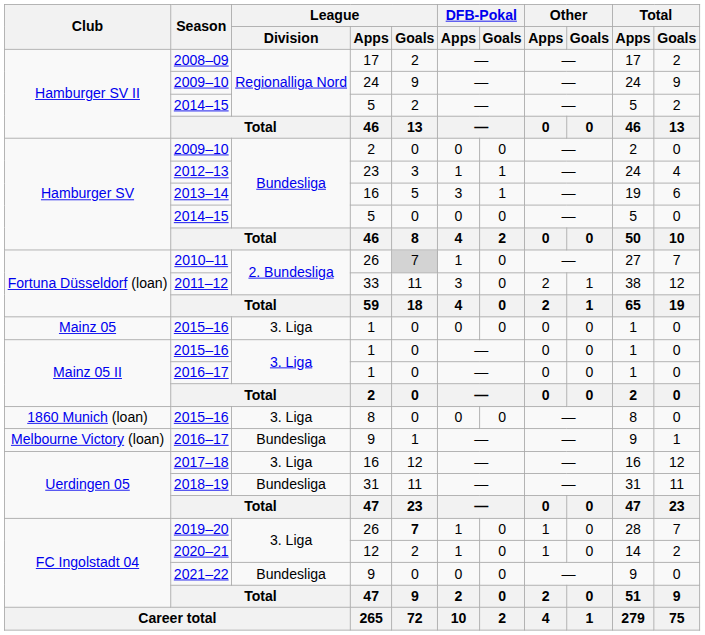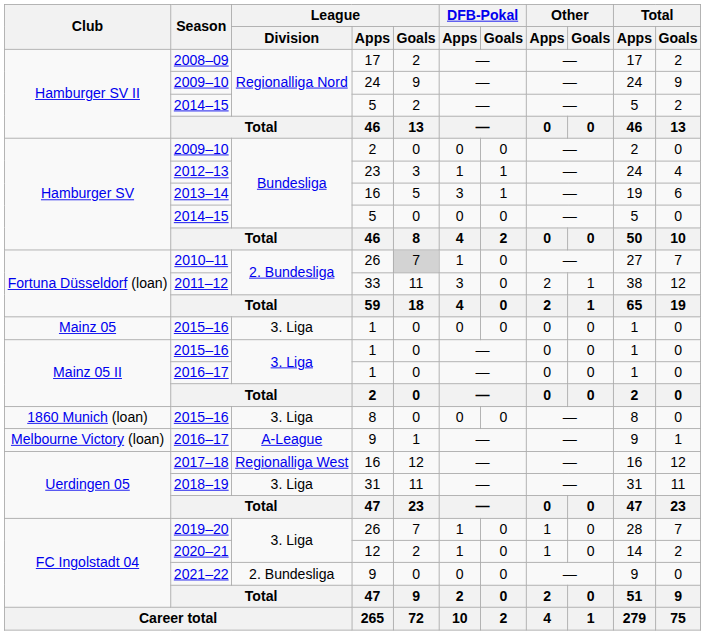 <table class="wikitable" style="text-align:center">
 <tr>
 <th rowspan="2">Club</th>
 <th rowspan="2">Season</th>
 <th colspan="3">League</th>
 <th colspan="2"><a href='#'>DFB-Pokal</a></th>
 <th colspan="2">Other</th>
 <th colspan="2">Total</th>
 </tr>
 <tr>
 <th>Division</th>
 <th>Apps</th>
 <th>Goals</th>
 <th>Apps</th>
 <th>Goals</th>
 <th>Apps</th>
 <th>Goals</th>
 <th>Apps</th>
 <th>Goals</th>
 </tr>
 <tr>
 <td rowspan="4"><a href='#'>Hamburger SV II</a></td>
 <td><a href='#'>2008–09</a></td>
 <td rowspan="3"><a href='#'>Regionalliga Nord</a></td>
 <td>17</td>
 <td>2</td>
 <td colspan="2">—</td>
 <td colspan="2">—</td>
 <td>17</td>
 <td>2</td>
 </tr>
 <tr>
 <td><a href='#'>2009–10</a></td>
 <td>24</td>
 <td>9</td>
 <td colspan="2">—</td>
 <td colspan="2">—</td>
 <td>24</td>
 <td>9</td>
 </tr>
 <tr>
 <td><a href='#'>2014–15</a></td>
 <td>5</td>
 <td>2</td>
 <td colspan="2">—</td>
 <td colspan="2">—</td>
 <td>5</td>
 <td>2</td>
 </tr>
 <tr>
 <th colspan="2">Total</th>
 <th>46</th>
 <th>13</th>
 <th colspan="2">—</th>
 <th>0</th>
 <th>0</th>
 <th>46</th>
 <th>13</th>
 </tr>
 <tr>
 <td rowspan="5"><a href='#'>Hamburger SV</a></td>
 <td><a href='#'>2009–10</a></td>
 <td rowspan="4"><a href='#'>Bundesliga</a></td>
 <td>2</td>
 <td>0</td>
 <td>0</td>
 <td>0</td>
 <td colspan="2">—</td>
 <td>2</td>
 <td>0</td>
 </tr>
 <tr>
 <td><a href='#'>2012–13</a></td>
 <td>23</td>
 <td>3</td>
 <td>1</td>
 <td>1</td>
 <td colspan="2">—</td>
 <td>24</td>
 <td>4</td>
 </tr>
 <tr>
 <td><a href='#'>2013–14</a></td>
 <td>16</td>
 <td>5</td>
 <td>3</td>
 <td>1</td>
 <td colspan="2">—</td>
 <td>19</td>
 <td>6</td>
 </tr>
 <tr>
 <td><a href='#'>2014–15</a></td>
 <td>5</td>
 <td>0</td>
 <td>0</td>
 <td>0</td>
 <td colspan="2">—</td>
 <td>5</td>
 <td>0</td>
 </tr>
 <tr>
 <th colspan="2">Total</th>
 <th>46</th>
 <th>8</th>
 <th>4</th>
 <th>2</th>
 <th>0</th>
 <th>0</th>
 <th>50</th>
 <th>10</th>
 </tr>
 <tr>
 <td rowspan="3"><a href='#'>Fortuna Düsseldorf</a> (loan)</td>
 <td><a href='#'>2010–11</a></td>
 <td rowspan="2"><a href='#'>2. Bundesliga</a></td>
 <td>26</td>
 <td style="background: lightgrey;">7</td>
 <td>1</td>
 <td>0</td>
 <td colspan="2">—</td>
 <td>27</td>
 <td>7</td>
 </tr>
 <tr>
 <td><a href='#'>2011–12</a></td>
 <td>33</td>
 <td>11</td>
 <td>3</td>
 <td>0</td>
 <td>2</td>
 <td>1</td>
 <td>38</td>
 <td>12</td>
 </tr>
 <tr>
 <th colspan="2">Total</th>
 <th>59</th>
 <th>18</th>
 <th>4</th>
 <th>0</th>
 <th>2</th>
 <th>1</th>
 <th>65</th>
 <th>19</th>
 </tr>
 <tr>
 <td><a href='#'>Mainz 05</a></td>
 <td><a href='#'>2015–16</a></td>
 <td>3. Liga</td>
 <td>1</td>
 <td>0</td>
 <td>0</td>
 <td>0</td>
 <td>0</td>
 <td>0</td>
 <td>1</td>
 <td>0</td>
 </tr>
 <tr>
 <td rowspan="3"><a href='#'>Mainz 05 II</a></td>
 <td><a href='#'>2015–16</a></td>
 <td rowspan="2"><a href='#'>3. Liga</a></td>
 <td>1</td>
 <td>0</td>
 <td colspan="2">—</td>
 <td>0</td>
 <td>0</td>
 <td>1</td>
 <td>0</td>
 </tr>
 <tr>
 <td><a href='#'>2016–17</a></td>
 <td>1</td>
 <td>0</td>
 <td colspan="2">—</td>
 <td>0</td>
 <td>0</td>
 <td>1</td>
 <td>0</td>
 </tr>
 <tr>
 <th colspan="2">Total</th>
 <th>2</th>
 <th>0</th>
 <th colspan="2">—</th>
 <th>0</th>
 <th>0</th>
 <th>2</th>
 <th>0</th>
 </tr>
 <tr>
 <td><a href='#'>1860 Munich</a> (loan)</td>
 <td><a href='#'>2015–16</a></td>
 <td>3. Liga</td>
 <td>8</td>
 <td>0</td>
 <td>0</td>
 <td>0</td>
 <td colspan="2">—</td>
 <td>8</td>
 <td>0</td>
 </tr>
 <tr>
 <td><a href='#'>Melbourne Victory</a> (loan)</td>
 <td><a href='#'>2016–17</a></td>
-<td>Bundesliga</td>
+<td><a href='#'>A-League</a></td>
 <td>9</td>
 <td>1</td>
 <td colspan="2">—</td>
 <td colspan="2">—</td>
 <td>9</td>
 <td>1</td>
 </tr>
 <tr>
 <td rowspan="3"><a href='#'>Uerdingen 05</a></td>
 <td><a href='#'>2017–18</a></td>
-<td>3. Liga</td>
+<td><a href='#'>Regionalliga West</a></td>
 <td>16</td>
 <td>12</td>
 <td colspan="2">—</td>
 <td colspan="2">—</td>
 <td>16</td>
 <td>12</td>
 </tr>
 <tr>
 <td><a href='#'>2018–19</a></td>
-<td>Bundesliga</td>
+<td>3. Liga</td>
 <td>31</td>
 <td>11</td>
 <td colspan="2">—</td>
 <td colspan="2">—</td>
 <td>31</td>
 <td>11</td>
 </tr>
 <tr>
 <th colspan="2">Total</th>
 <th>47</th>
 <th>23</th>
 <th colspan="2">—</th>
 <th>0</th>
 <th>0</th>
 <th>47</th>
 <th>23</th>
 </tr>
 <tr>
 <td rowspan="4"><a href='#'>FC Ingolstadt 04</a></td>
 <td><a href='#'>2019–20</a></td>
 <td rowspan="2">3. Liga</td>
 <td>26</td>
-<td><strong>7</strong></td>
+<td>7</td>
 <td>1</td>
 <td>0</td>
 <td>1</td>
 <td>0</td>
 <td>28</td>
 <td>7</td>
 </tr>
 <tr>
 <td><a href='#'>2020–21</a></td>
 <td>12</td>
 <td>2</td>
 <td>1</td>
 <td>0</td>
 <td>1</td>
 <td>0</td>
 <td>14</td>
 <td>2</td>
 </tr>
 <tr>
 <td><a href='#'>2021–22</a></td>
-<td>Bundesliga</td>
+<td>2. Bundesliga</td>
 <td>9</td>
 <td>0</td>
 <td>0</td>
 <td>0</td>
 <td colspan="2">—</td>
 <td>9</td>
 <td>0</td>
 </tr>
 <tr>
 <th colspan="2">Total</th>
 <th>47</th>
 <th>9</th>
 <th>2</th>
 <th>0</th>
 <th>2</th>
 <th>0</th>
 <th>51</th>
 <th>9</th>
 </tr>
 <tr>
 <th colspan="3">Career total</th>
 <th>265</th>
 <th>72</th>
 <th>10</th>
 <th>2</th>
 <th>4</th>
 <th>1</th>
 <th>279</th>
 <th>75</th>
 </tr>
 </table>
